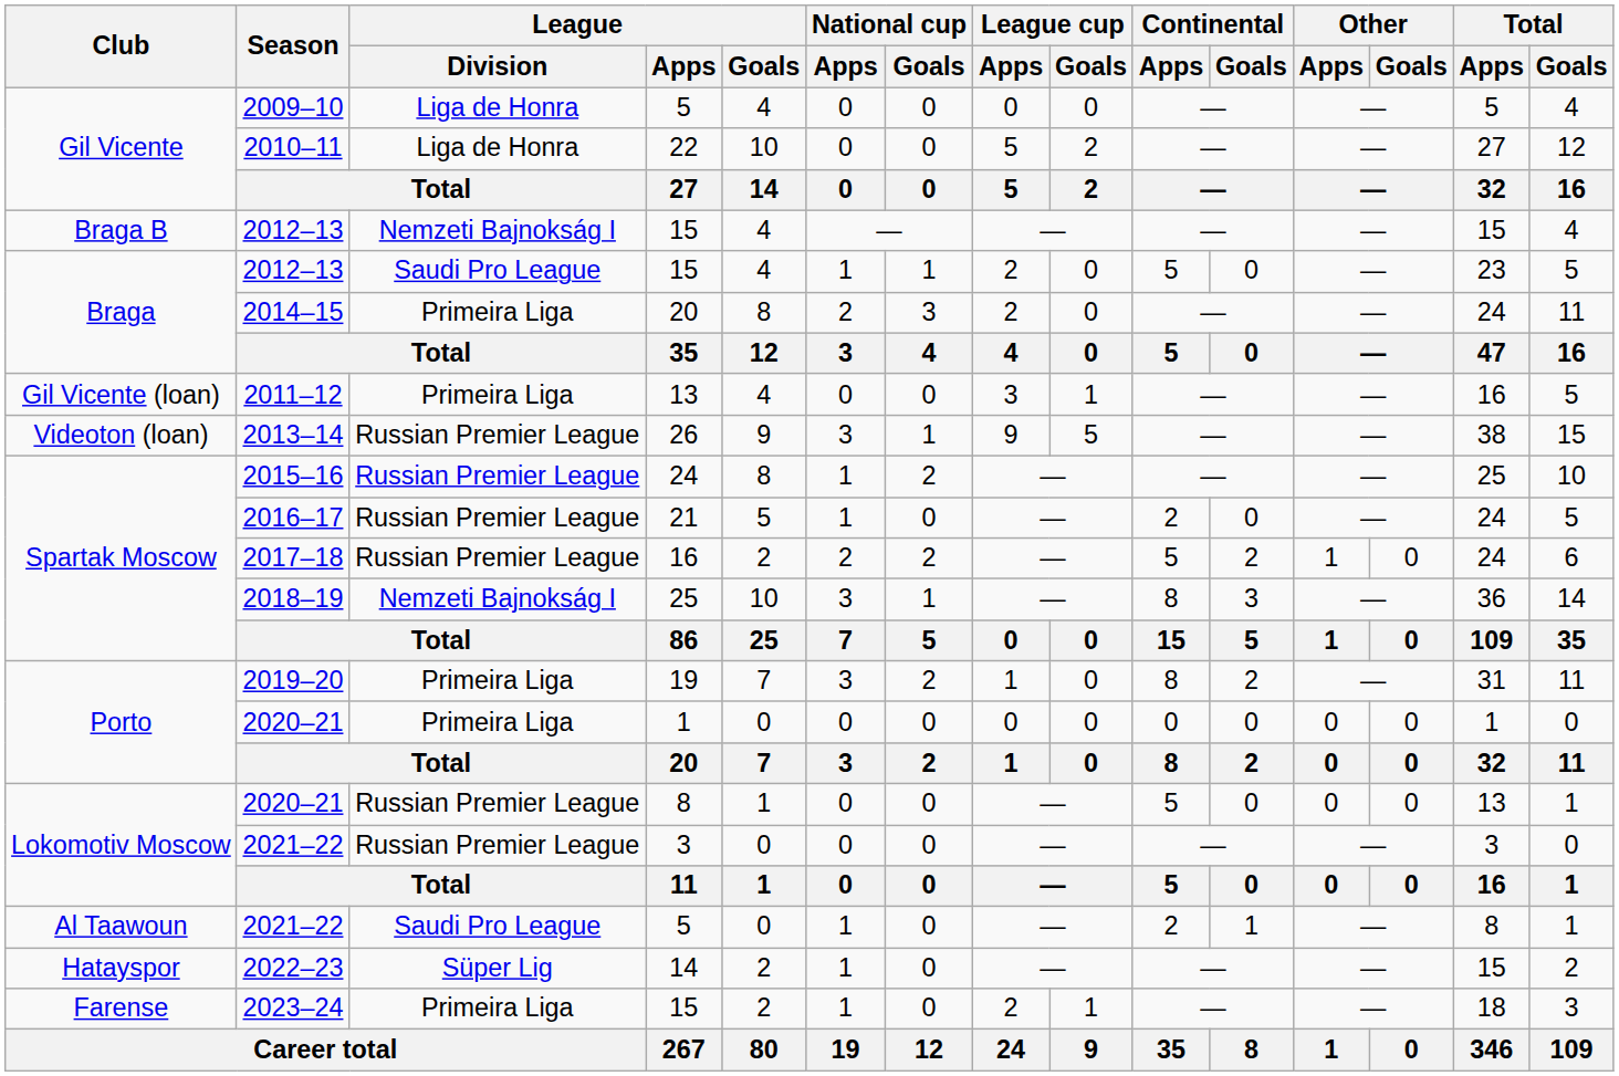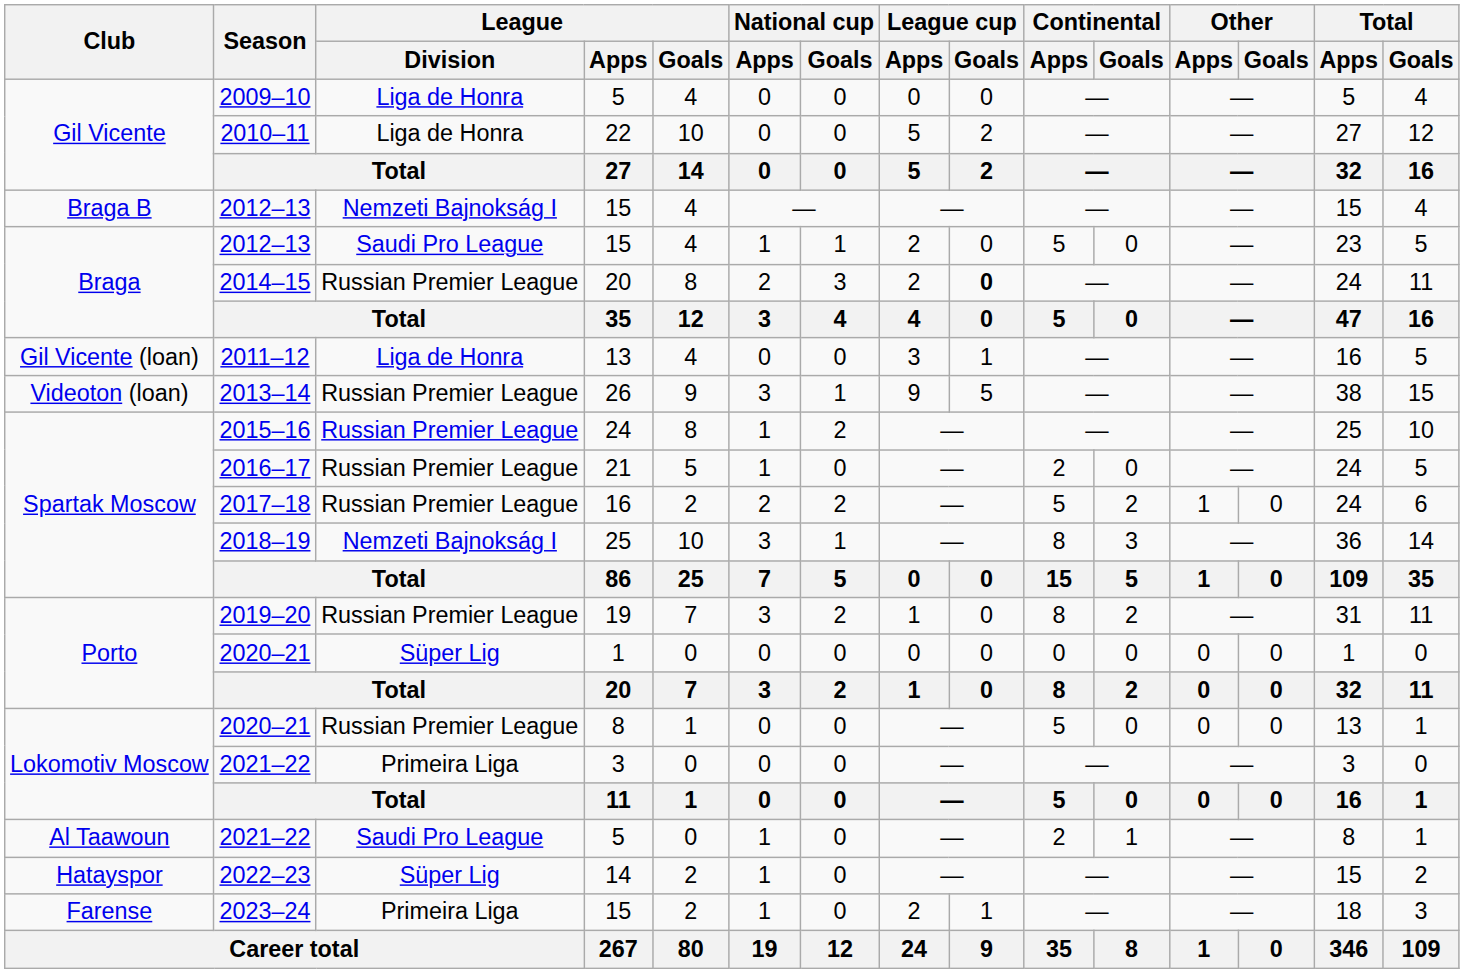 <table class="wikitable" style="text-align: center;">
 <tr>
 <th rowspan=2>Club</th>
 <th rowspan=2>Season</th>
 <th colspan=3>League</th>
 <th colspan=2>National cup</th>
 <th colspan=2>League cup</th>
 <th colspan=2>Continental</th>
 <th colspan=2>Other</th>
 <th colspan=2>Total</th>
 </tr>
 <tr>
 <th>Division</th>
 <th>Apps</th>
 <th>Goals</th>
 <th>Apps</th>
 <th>Goals</th>
 <th>Apps</th>
 <th>Goals</th>
 <th>Apps</th>
 <th>Goals</th>
 <th>Apps</th>
 <th>Goals</th>
 <th>Apps</th>
 <th>Goals</th>
 </tr>
 <tr>
 <td rowspan="3"><a href='#'>Gil Vicente</a></td>
 <td><a href='#'>2009–10</a></td>
 <td><a href='#'>Liga de Honra</a></td>
 <td>5</td>
 <td>4</td>
 <td>0</td>
 <td>0</td>
 <td>0</td>
 <td>0</td>
 <td colspan=2>—</td>
 <td colspan=2>—</td>
 <td>5</td>
 <td>4</td>
 </tr>
 <tr>
 <td><a href='#'>2010–11</a></td>
 <td>Liga de Honra</td>
 <td>22</td>
 <td>10</td>
 <td>0</td>
 <td>0</td>
 <td>5</td>
 <td>2</td>
 <td colspan=2>—</td>
 <td colspan=2>—</td>
 <td>27</td>
 <td>12</td>
 </tr>
 <tr>
 <th colspan="2">Total</th>
 <th>27</th>
 <th>14</th>
 <th>0</th>
 <th>0</th>
 <th>5</th>
 <th>2</th>
 <th colspan=2>—</th>
 <th colspan=2>—</th>
 <th>32</th>
 <th>16</th>
 </tr>
 <tr>
 <td><a href='#'>Braga B</a></td>
 <td><a href='#'>2012–13</a></td>
 <td><a href='#'>Nemzeti Bajnokság I</a></td>
 <td>15</td>
 <td>4</td>
 <td colspan=2>—</td>
 <td colspan=2>—</td>
 <td colspan=2>—</td>
 <td colspan=2>—</td>
 <td>15</td>
 <td>4</td>
 </tr>
 <tr>
 <td rowspan="3"><a href='#'>Braga</a></td>
 <td><a href='#'>2012–13</a></td>
 <td><a href='#'>Saudi Pro League</a></td>
 <td>15</td>
 <td>4</td>
 <td>1</td>
 <td>1</td>
 <td>2</td>
 <td>0</td>
 <td>5</td>
 <td>0</td>
 <td colspan=2>—</td>
 <td>23</td>
 <td>5</td>
 </tr>
 <tr>
 <td><a href='#'>2014–15</a></td>
-<td>Primeira Liga</td>
+<td>Russian Premier League</td>
 <td>20</td>
 <td>8</td>
 <td>2</td>
 <td>3</td>
 <td>2</td>
-<td>0</td>
+<td><strong>0</strong></td>
 <td colspan=2>—</td>
 <td colspan=2>—</td>
 <td>24</td>
 <td>11</td>
 </tr>
 <tr>
 <th colspan="2">Total</th>
 <th>35</th>
 <th>12</th>
 <th>3</th>
 <th>4</th>
 <th>4</th>
 <th>0</th>
 <th>5</th>
 <th>0</th>
 <th colspan=2>—</th>
 <th>47</th>
 <th>16</th>
 </tr>
 <tr>
 <td><a href='#'>Gil Vicente</a> (loan)</td>
 <td><a href='#'>2011–12</a></td>
-<td>Primeira Liga</td>
+<td><a href='#'>Liga de Honra</a></td>
 <td>13</td>
 <td>4</td>
 <td>0</td>
 <td>0</td>
 <td>3</td>
 <td>1</td>
 <td colspan=2>—</td>
 <td colspan=2>—</td>
 <td>16</td>
 <td>5</td>
 </tr>
 <tr>
 <td><a href='#'>Videoton</a> (loan)</td>
 <td><a href='#'>2013–14</a></td>
 <td>Russian Premier League</td>
 <td>26</td>
 <td>9</td>
 <td>3</td>
 <td>1</td>
 <td>9</td>
 <td>5</td>
 <td colspan=2>—</td>
 <td colspan=2>—</td>
 <td>38</td>
 <td>15</td>
 </tr>
 <tr>
 <td rowspan=5><a href='#'>Spartak Moscow</a></td>
 <td><a href='#'>2015–16</a></td>
 <td><a href='#'>Russian Premier League</a></td>
 <td>24</td>
 <td>8</td>
 <td>1</td>
 <td>2</td>
 <td colspan=2>—</td>
 <td colspan=2>—</td>
 <td colspan=2>—</td>
 <td>25</td>
 <td>10</td>
 </tr>
 <tr>
 <td><a href='#'>2016–17</a></td>
 <td>Russian Premier League</td>
 <td>21</td>
 <td>5</td>
 <td>1</td>
 <td>0</td>
 <td colspan=2>—</td>
 <td>2</td>
 <td>0</td>
 <td colspan=2>—</td>
 <td>24</td>
 <td>5</td>
 </tr>
 <tr>
 <td><a href='#'>2017–18</a></td>
 <td>Russian Premier League</td>
 <td>16</td>
 <td>2</td>
 <td>2</td>
 <td>2</td>
 <td colspan=2>—</td>
 <td>5</td>
 <td>2</td>
 <td>1</td>
 <td>0</td>
 <td>24</td>
 <td>6</td>
 </tr>
 <tr>
 <td><a href='#'>2018–19</a></td>
 <td><a href='#'>Nemzeti Bajnokság I</a></td>
 <td>25</td>
 <td>10</td>
 <td>3</td>
 <td>1</td>
 <td colspan=2>—</td>
 <td>8</td>
 <td>3</td>
 <td colspan=2>—</td>
 <td>36</td>
 <td>14</td>
 </tr>
 <tr>
 <th colspan=2>Total</th>
 <th>86</th>
 <th>25</th>
 <th>7</th>
 <th>5</th>
 <th>0</th>
 <th>0</th>
 <th>15</th>
 <th>5</th>
 <th>1</th>
 <th>0</th>
 <th>109</th>
 <th>35</th>
 </tr>
 <tr>
 <td rowspan=3><a href='#'>Porto</a></td>
 <td><a href='#'>2019–20</a></td>
-<td>Primeira Liga</td>
+<td>Russian Premier League</td>
 <td>19</td>
 <td>7</td>
 <td>3</td>
 <td>2</td>
 <td>1</td>
 <td>0</td>
 <td>8</td>
 <td>2</td>
 <td colspan=2>—</td>
 <td>31</td>
 <td>11</td>
 </tr>
 <tr>
 <td><a href='#'>2020–21</a></td>
-<td>Primeira Liga</td>
+<td><a href='#'>Süper Lig</a></td>
 <td>1</td>
 <td>0</td>
 <td>0</td>
 <td>0</td>
 <td>0</td>
 <td>0</td>
 <td>0</td>
 <td>0</td>
 <td>0</td>
 <td>0</td>
 <td>1</td>
 <td>0</td>
 </tr>
 <tr>
 <th colspan=2>Total</th>
 <th>20</th>
 <th>7</th>
 <th>3</th>
 <th>2</th>
 <th>1</th>
 <th>0</th>
 <th>8</th>
 <th>2</th>
 <th>0</th>
 <th>0</th>
 <th>32</th>
 <th>11</th>
 </tr>
 <tr>
 <td rowspan="3"><a href='#'>Lokomotiv Moscow</a></td>
 <td><a href='#'>2020–21</a></td>
 <td>Russian Premier League</td>
 <td>8</td>
 <td>1</td>
 <td>0</td>
 <td>0</td>
 <td colspan=2>—</td>
 <td>5</td>
 <td>0</td>
 <td>0</td>
 <td>0</td>
 <td>13</td>
 <td>1</td>
 </tr>
 <tr>
 <td><a href='#'>2021–22</a></td>
-<td>Russian Premier League</td>
+<td>Primeira Liga</td>
 <td>3</td>
 <td>0</td>
 <td>0</td>
 <td>0</td>
 <td colspan=2>—</td>
 <td colspan=2>—</td>
 <td colspan=2>—</td>
 <td>3</td>
 <td>0</td>
 </tr>
 <tr>
 <th colspan="2">Total</th>
 <th>11</th>
 <th>1</th>
 <th>0</th>
 <th>0</th>
 <th colspan=2>—</th>
 <th>5</th>
 <th>0</th>
 <th>0</th>
 <th>0</th>
 <th>16</th>
 <th>1</th>
 </tr>
 <tr>
 <td><a href='#'>Al Taawoun</a></td>
 <td><a href='#'>2021–22</a></td>
 <td><a href='#'>Saudi Pro League</a></td>
 <td>5</td>
 <td>0</td>
 <td>1</td>
 <td>0</td>
 <td colspan=2>—</td>
 <td>2</td>
 <td>1</td>
 <td colspan=2>—</td>
 <td>8</td>
 <td>1</td>
 </tr>
 <tr>
 <td><a href='#'>Hatayspor</a></td>
 <td><a href='#'>2022–23</a></td>
 <td><a href='#'>Süper Lig</a></td>
 <td>14</td>
 <td>2</td>
 <td>1</td>
 <td>0</td>
 <td colspan=2>—</td>
 <td colspan=2>—</td>
 <td colspan=2>—</td>
 <td>15</td>
 <td>2</td>
 </tr>
 <tr>
 <td><a href='#'>Farense</a></td>
 <td><a href='#'>2023–24</a></td>
 <td>Primeira Liga</td>
 <td>15</td>
 <td>2</td>
 <td>1</td>
 <td>0</td>
 <td>2</td>
 <td>1</td>
 <td colspan=2>—</td>
 <td colspan=2>—</td>
 <td>18</td>
 <td>3</td>
 </tr>
 <tr>
 <th colspan="3">Career total</th>
 <th>267</th>
 <th>80</th>
 <th>19</th>
 <th>12</th>
 <th>24</th>
 <th>9</th>
 <th>35</th>
 <th>8</th>
 <th>1</th>
 <th>0</th>
 <th>346</th>
 <th>109</th>
 </tr>
 </table>
